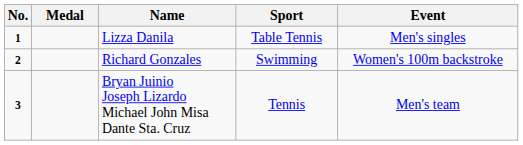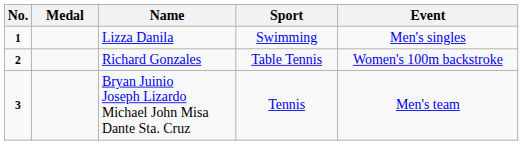 <table class="wikitable" style="font-size:100%; text-align:center;">
 <tr>
 <th width="10">No.</th>
 <th width="70">Medal</th>
 <th width="150">Name</th>
 <th width="110">Sport</th>
 <th width="200">Event</th>
 </tr>
 <tr>
 <td><small><strong>1</strong></small></td>
 <td></td>
 <td align=left><a href='#'>Lizza Danila</a></td>
-<td> <a href='#'>Table Tennis</a></td>
+<td> <a href='#'>Swimming</a></td>
 <td><a href='#'>Men's singles</a></td>
 </tr>
 <tr>
 <td><small><strong>2</strong></small></td>
 <td></td>
 <td align=left><a href='#'>Richard Gonzales</a></td>
-<td> <a href='#'>Swimming</a></td>
+<td> <a href='#'>Table Tennis</a></td>
 <td><a href='#'>Women's 100m backstroke</a></td>
 </tr>
 <tr>
 <td><small><strong>3</strong></small></td>
 <td></td>
 <td align=left><a href='#'>Bryan Juinio</a><br><a href='#'>Joseph Lizardo</a><br>Michael John Misa<br>Dante Sta. Cruz</td>
 <td> <a href='#'>Tennis</a></td>
 <td><a href='#'>Men's team</a></td>
 </tr>
 </table>
